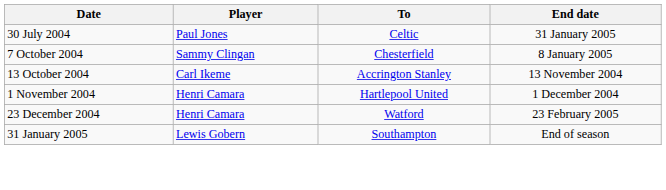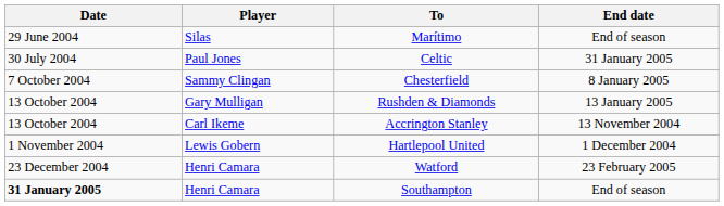 <table class="wikitable" style="text-align:center; font-size:95%;width:65%; text-align:left">
 <tr>
 <th><strong>Date</strong></th>
 <th><strong>Player</strong></th>
 <th><strong>To</strong></th>
 <th><strong>End date</strong></th>
+</tr>
+<tr --->
+<td>29 June 2004</td>
+<td> <a href='#'>Silas</a></td>
+<td align="center"> <a href='#'>Marítimo</a></td>
+<td align="center">End of season</td>
 </tr>
 <tr --->
 <td>30 July 2004</td>
 <td> <a href='#'>Paul Jones</a></td>
 <td align="center"> <a href='#'>Celtic</a></td>
 <td align="center">31 January 2005</td>
 </tr>
 <tr --->
 <td>7 October 2004</td>
 <td> <a href='#'>Sammy Clingan</a></td>
 <td align="center"><a href='#'>Chesterfield</a></td>
 <td align="center">8 January 2005</td>
 </tr>
 <tr --->
 <td>13 October 2004</td>
+<td> <a href='#'>Gary Mulligan</a></td>
+<td align="center"><a href='#'>Rushden & Diamonds</a></td>
+<td align="center">13 January 2005</td>
+</tr>
+<tr --->
+<td>13 October 2004</td>
 <td> <a href='#'>Carl Ikeme</a></td>
 <td align="center"><a href='#'>Accrington Stanley</a></td>
 <td align="center">13 November 2004</td>
 </tr>
 <tr --->
 <td>1 November 2004</td>
-<td> <a href='#'>Henri Camara</a></td>
+<td> <a href='#'>Lewis Gobern</a></td>
 <td align="center"><a href='#'>Hartlepool United</a></td>
 <td align="center">1 December 2004</td>
 </tr>
 <tr --->
 <td>23 December 2004</td>
 <td> <a href='#'>Henri Camara</a></td>
 <td align="center"><a href='#'>Watford</a></td>
 <td align="center">23 February 2005</td>
 </tr>
 <tr --->
-<td>31 January 2005</td>
-<td> <a href='#'>Lewis Gobern</a></td>
+<td><strong>31 January 2005</strong></td>
+<td> <a href='#'>Henri Camara</a></td>
 <td align="center"><a href='#'>Southampton</a></td>
 <td align="center">End of season</td>
 </tr>
 </table>
